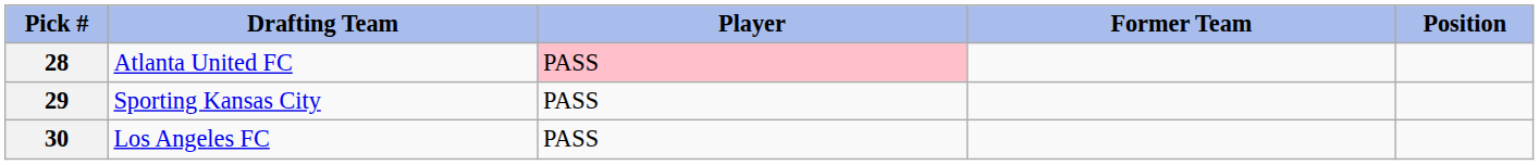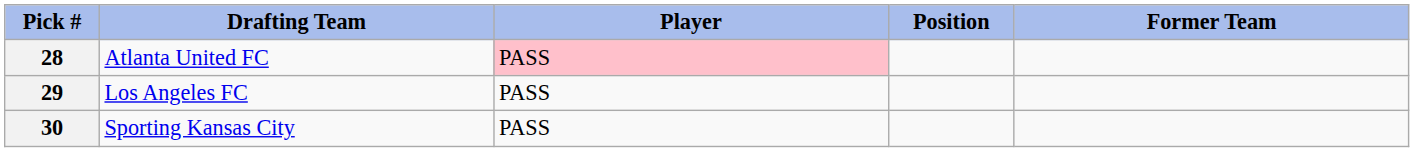 <table class="wikitable sortable" style="width: 80%">
 <tr>
 <th style="background:#A8BDEC;" width=6%>Pick #</th>
 <th width=25% style="background:#A8BDEC;">Drafting Team</th>
 <th width=25% style="background:#A8BDEC;">Player</th>
+<th width=8% style="background:#A8BDEC;">Position</th>
 <th width=25% style="background:#A8BDEC;">Former Team</th>
-<th width=8% style="background:#A8BDEC;">Position</th>
 </tr>
 <tr>
 <th>28</th>
 <td><a href='#'>Atlanta United FC</a></td>
 <td style="background: pink;">PASS</td>
 <td></td>
 <td></td>
 </tr>
 <tr>
 <th>29</th>
-<td><a href='#'>Sporting Kansas City</a></td>
+<td><a href='#'>Los Angeles FC</a></td>
 <td>PASS</td>
 <td></td>
 <td></td>
 </tr>
 <tr>
 <th>30</th>
-<td><a href='#'>Los Angeles FC</a></td>
+<td><a href='#'>Sporting Kansas City</a></td>
 <td>PASS</td>
 <td></td>
 <td></td>
 </tr>
 </table>
